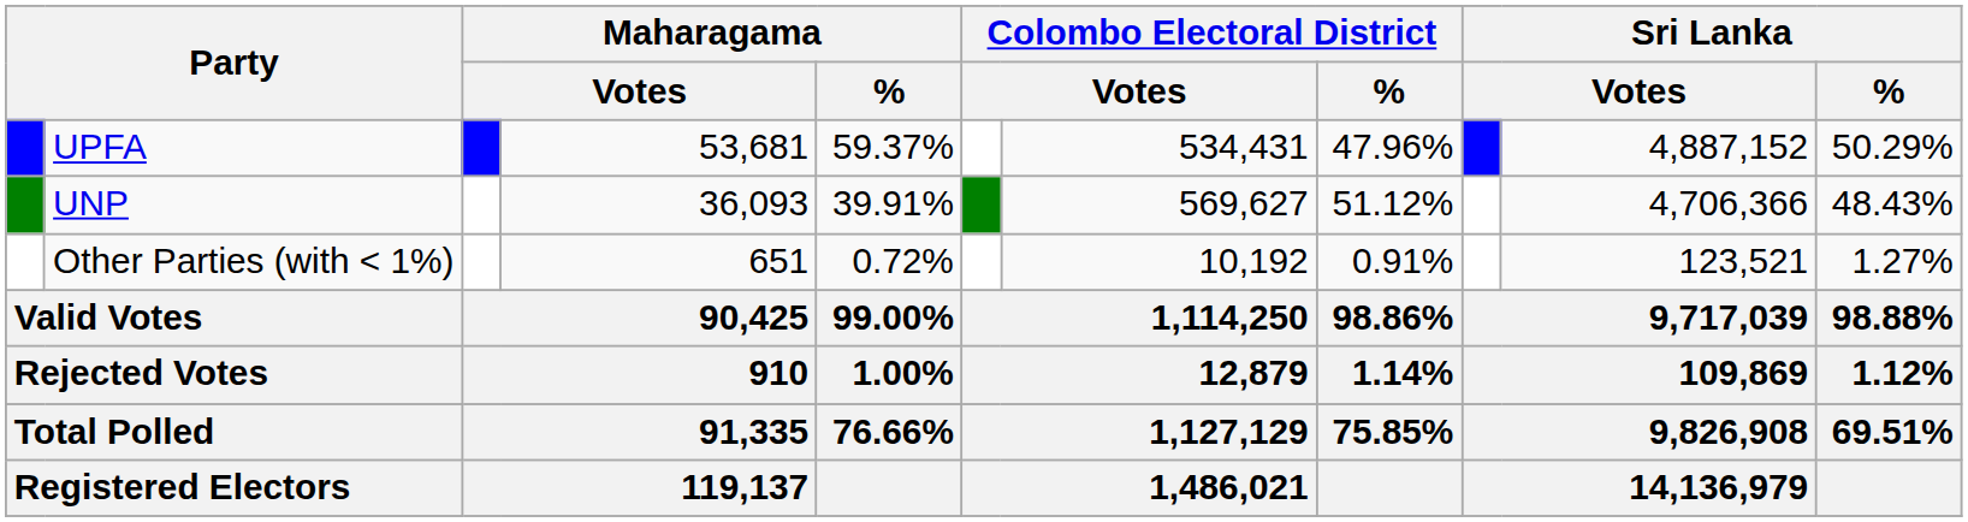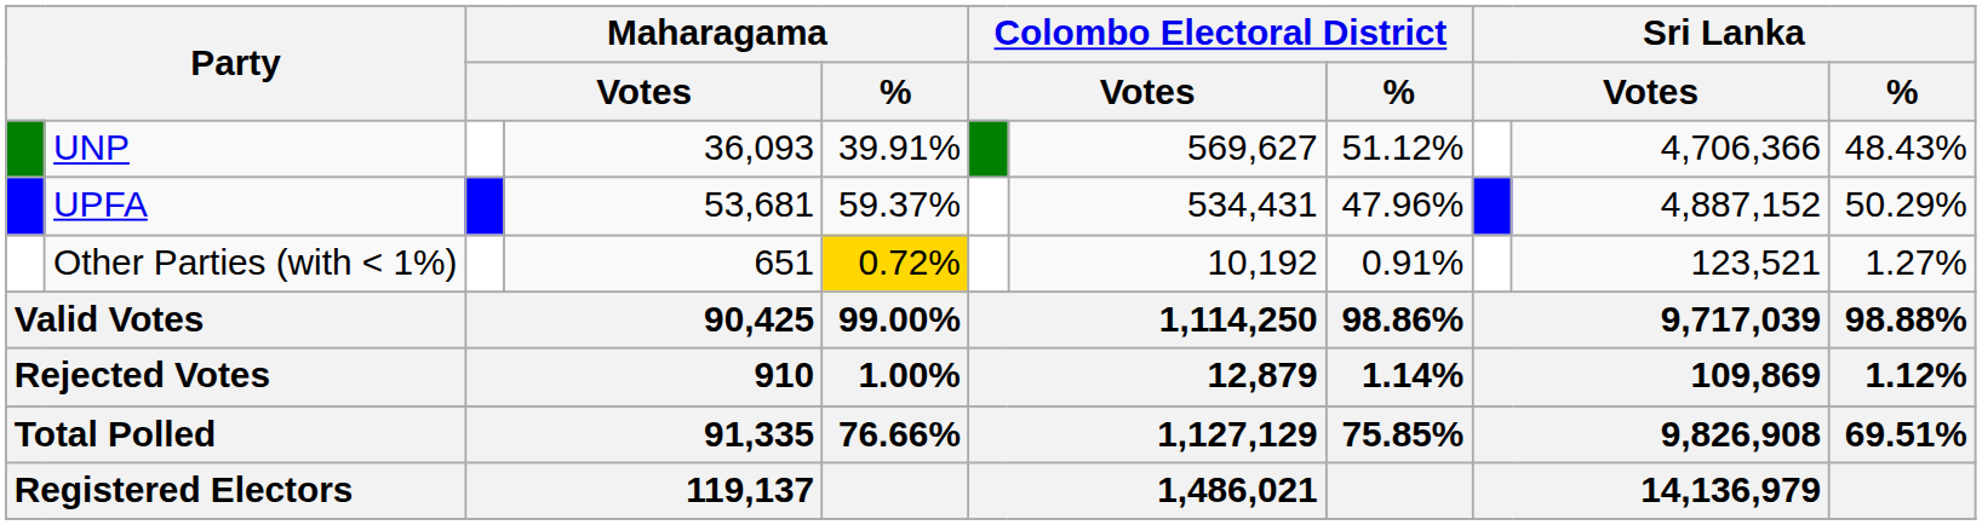 <table class="wikitable">
 <tr>
 <th colspan="2" width="144px"rowspan="2">Party</th>
 <th colspan="3" width="216px">Maharagama</th>
 <th colspan="3" width="216px"><a href='#'>Colombo Electoral District</a></th>
 <th colspan="3" width="216px">Sri Lanka</th>
 </tr>
 <tr>
 <th colspan="2" width="144px">Votes</th>
 <th>%</th>
 <th colspan="2" width="144px">Votes</th>
 <th>%</th>
 <th colspan="2" width="144px">Votes</th>
 <th>%</th>
 </tr>
 <tr>
+<td style="background-color:green;" width="10px"></td>
+<td style="text-align:left;"><a href='#'>UNP</a></td>
+<td style="background-color:white;" width="10px"></td>
+<td style="text-align:right;">36,093</td>
+<td style="text-align:right;">39.91%</td>
+<td style="background-color:green;" width="10px"></td>
+<td style="text-align:right;">569,627</td>
+<td style="text-align:right;">51.12%</td>
+<td style="background-color:white;" width="10px"></td>
+<td style="text-align:right;">4,706,366</td>
+<td style="text-align:right;">48.43%</td>
+</tr>
+<tr>
 <td style="background-color:blue;" width="10px"></td>
 <td style="text-align:left;"><a href='#'>UPFA</a></td>
 <td style="background-color:blue;" width="10px"></td>
 <td style="text-align:right;">53,681</td>
 <td style="text-align:right;">59.37%</td>
 <td style="background-color:white;" width="10px"></td>
 <td style="text-align:right;">534,431</td>
 <td style="text-align:right;">47.96%</td>
 <td style="background-color:blue;" width="10px"></td>
 <td style="text-align:right;">4,887,152</td>
 <td style="text-align:right;">50.29%</td>
 </tr>
 <tr>
-<td style="background-color:green;" width="10px"></td>
-<td style="text-align:left;"><a href='#'>UNP</a></td>
-<td style="background-color:white;" width="10px"></td>
-<td style="text-align:right;">36,093</td>
-<td style="text-align:right;">39.91%</td>
-<td style="background-color:green;" width="10px"></td>
-<td style="text-align:right;">569,627</td>
-<td style="text-align:right;">51.12%</td>
-<td style="background-color:white;" width="10px"></td>
-<td style="text-align:right;">4,706,366</td>
-<td style="text-align:right;">48.43%</td>
-</tr>
-<tr>
 <td style="background-color:white;" width="10px"></td>
 <td style="text-align:left;">Other Parties (with < 1%)</td>
 <td style="background-color:white;" width="10px"></td>
 <td style="text-align:right;">651</td>
-<td style="text-align:right;">0.72%</td>
+<td style="background: gold; text-align:right;">0.72%</td>
 <td style="background-color:white;" width="10px"></td>
 <td style="text-align:right;">10,192</td>
 <td style="text-align:right;">0.91%</td>
 <td style="background-color:white;" width="10px"></td>
 <td style="text-align:right;">123,521</td>
 <td style="text-align:right;">1.27%</td>
 </tr>
 <tr>
 <th colspan="2" width="144px"style="text-align:left;">Valid Votes</th>
 <th style="text-align:right;"colspan="2" width="144px">90,425</th>
 <th style="text-align:right;">99.00%</th>
 <th style="text-align:right;"colspan="2" width="144px">1,114,250</th>
 <th style="text-align:right;">98.86%</th>
 <th style="text-align:right;"colspan="2" width="144px">9,717,039</th>
 <th style="text-align:right;">98.88%</th>
 </tr>
 <tr>
 <th colspan="2" width="144px"style="text-align:left;">Rejected Votes</th>
 <th style="text-align:right;"colspan="2" width="144px">910</th>
 <th style="text-align:right;">1.00%</th>
 <th style="text-align:right;"colspan="2" width="144px">12,879</th>
 <th style="text-align:right;">1.14%</th>
 <th style="text-align:right;"colspan="2" width="144px">109,869</th>
 <th style="text-align:right;">1.12%</th>
 </tr>
 <tr>
 <th colspan="2" width="144px"style="text-align:left;">Total Polled</th>
 <th style="text-align:right;"colspan="2" width="144px">91,335</th>
 <th style="text-align:right;">76.66%</th>
 <th style="text-align:right;"colspan="2" width="144px">1,127,129</th>
 <th style="text-align:right;">75.85%</th>
 <th style="text-align:right;"colspan="2" width="144px">9,826,908</th>
 <th style="text-align:right;">69.51%</th>
 </tr>
 <tr>
 <th colspan="2" width="144px"style="text-align:left;">Registered Electors</th>
 <th style="text-align:right;"colspan="2" width="144px">119,137</th>
 <th></th>
 <th style="text-align:right;"colspan="2" width="144px">1,486,021</th>
 <th></th>
 <th style="text-align:right;"colspan="2" width="144px">14,136,979</th>
 <th></th>
 </tr>
 </table>
